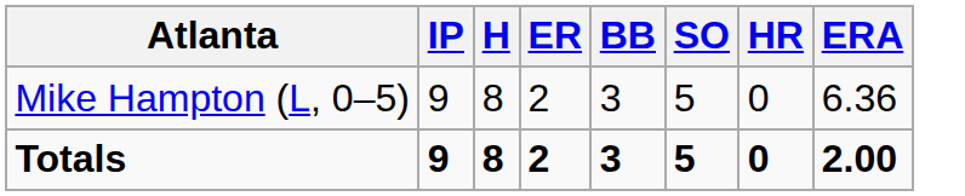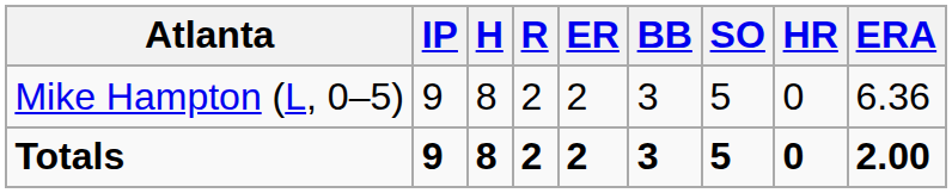 <table class="wikitable sortable" border="2">
 <tr>
 <th>Atlanta</th>
 <th><a href='#'>IP</a></th>
 <th><a href='#'>H</a></th>
+<th><a href='#'>R</a></th>
 <th><a href='#'>ER</a></th>
 <th><a href='#'>BB</a></th>
 <th><a href='#'>SO</a></th>
 <th><a href='#'>HR</a></th>
 <th><a href='#'>ERA</a></th>
 </tr>
 <tr>
 <td><a href='#'>Mike Hampton</a> (<a href='#'>L</a>, 0–5)</td>
 <td>9</td>
 <td>8</td>
 <td>2</td>
+<td>2</td>
 <td>3</td>
 <td>5</td>
 <td>0</td>
 <td>6.36</td>
 </tr>
 <tr class="sortbottom">
 <td><strong>Totals</strong></td>
 <td><strong>9</strong></td>
 <td><strong>8</strong></td>
 <td><strong>2</strong></td>
+<td><strong>2</strong></td>
 <td><strong>3</strong></td>
 <td><strong>5</strong></td>
 <td><strong>0</strong></td>
 <td><strong>2.00</strong></td>
 </tr>
 </table>
